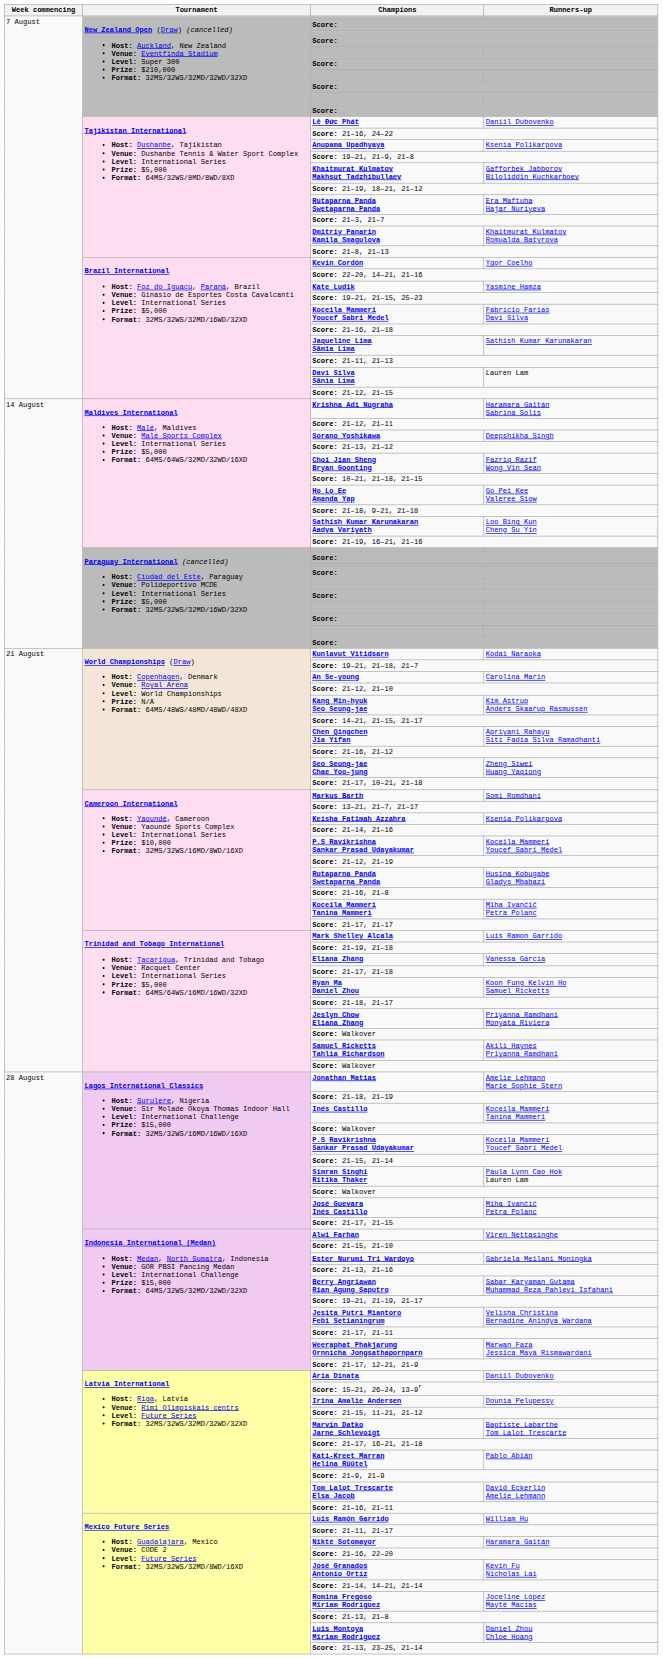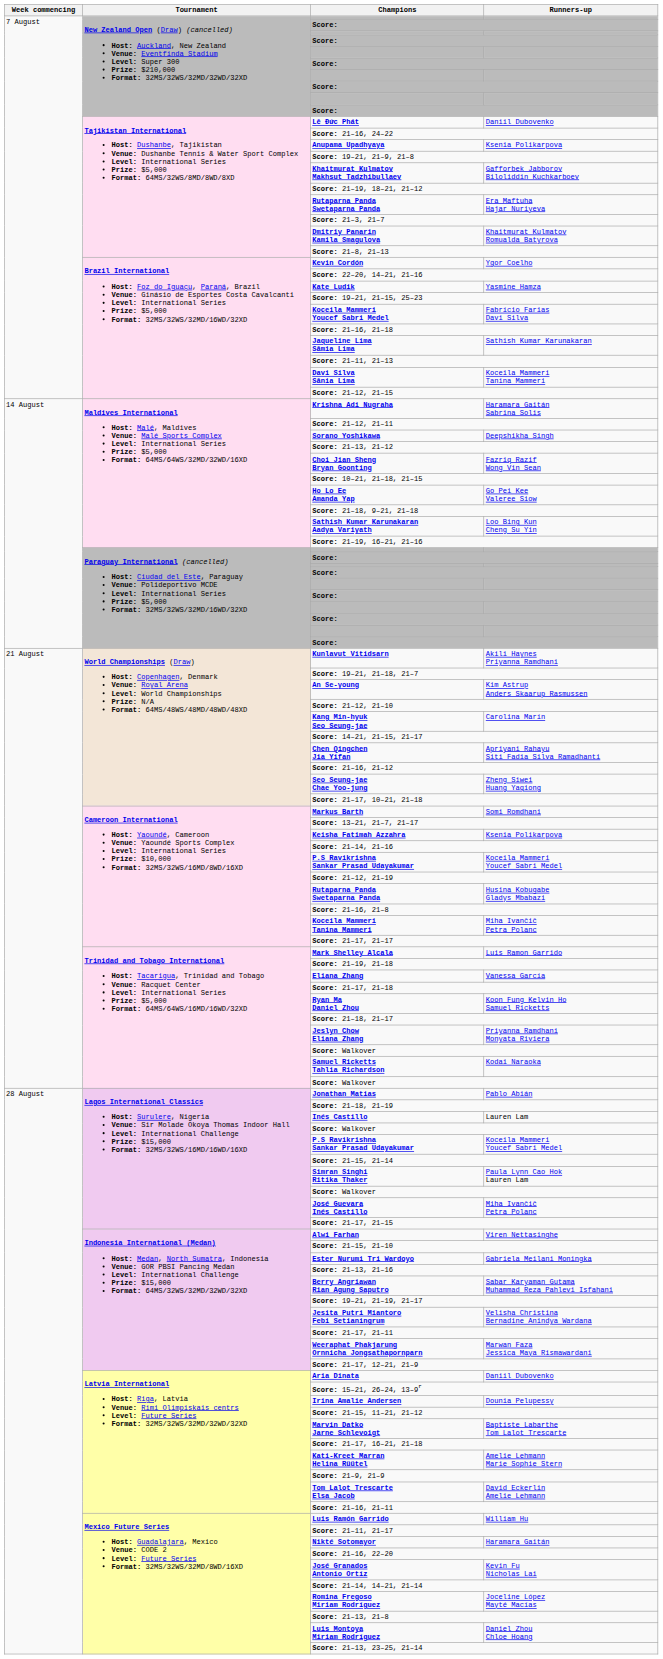 <table class="wikitable" style="font-size:80%">
 <tr>
 <th width="110">Week commencing</th>
 <th width="330">Tournament</th>
 <th width="250">Champions</th>
 <th width="250">Runners-up</th>
 </tr>
 <tr valign="top">
 <td rowspan="30">7 August</td>
 <td bgcolor="#BBBBBB" rowspan="10"><br><strong><a href='#'>New Zealand Open</a></strong> (<a href='#'>Draw</a>) <em>(cancelled)</em><ul><li><strong>Host:</strong> <a href='#'>Auckland</a>, New Zealand</li><li><strong>Venue:</strong> <a href='#'>Eventfinda Stadium</a></li><li><strong>Level:</strong> Super 300</li><li><strong>Prize:</strong> $210,000</li><li><strong>Format:</strong> 32MS/32WS/32MD/32WD/32XD</li></ul></td>
 <td bgcolor="#BBBBBB"><strong> </strong></td>
 <td bgcolor="#BBBBBB"></td>
 </tr>
 <tr bgcolor="#BBBBBB">
 <td colspan="2"><strong>Score:</strong></td>
 </tr>
 <tr valign="top" bgcolor="#BBBBBB">
 <td><strong> </strong></td>
 <td></td>
 </tr>
 <tr bgcolor="#BBBBBB">
 <td colspan="2"><strong>Score:</strong></td>
 </tr>
 <tr valign="top" bgcolor="#BBBBBB">
 <td><strong> <br> </strong></td>
 <td> <br></td>
 </tr>
 <tr bgcolor="#BBBBBB">
 <td colspan="2"><strong>Score:</strong></td>
 </tr>
 <tr valign="top" bgcolor="#BBBBBB">
 <td><strong> <br> </strong></td>
 <td> <br></td>
 </tr>
 <tr bgcolor="#BBBBBB">
 <td colspan="2"><strong>Score:</strong></td>
 </tr>
 <tr valign="top" bgcolor="#BBBBBB">
 <td><strong> <br> </strong></td>
 <td> <br></td>
 </tr>
 <tr bgcolor="#BBBBBB">
 <td colspan="2"><strong>Score:</strong></td>
 </tr>
 <tr valign="top">
 <td bgcolor="#FFDDF1" rowspan="10"><br><strong><a href='#'>Tajikistan International</a></strong><ul><li><strong>Host:</strong> <a href='#'>Dushanbe</a>, Tajikistan</li><li><strong>Venue:</strong> Dushanbe Tennis & Water Sport Complex</li><li><strong>Level:</strong> International Series</li><li><strong>Prize:</strong> $5,000</li><li><strong>Format:</strong> 64MS/32WS/8MD/8WD/8XD</li></ul></td>
 <td><strong> <a href='#'>Lê Đức Phát</a></strong></td>
 <td> <a href='#'>Daniil Dubovenko</a></td>
 </tr>
 <tr>
 <td colspan="2"><strong>Score:</strong> 21–16, 24–22</td>
 </tr>
 <tr valign="top">
 <td><strong> <a href='#'>Anupama Upadhyaya</a></strong></td>
 <td> <a href='#'>Ksenia Polikarpova</a></td>
 </tr>
 <tr>
 <td colspan="2"><strong>Score:</strong> 19–21, 21–9, 21–8</td>
 </tr>
 <tr valign="top">
 <td><strong> <a href='#'>Khaitmurat Kulmatov</a><br> <a href='#'>Makhsut Tadzhibullaev</a></strong></td>
 <td> <a href='#'>Gafforbek Jabborov</a><br> <a href='#'>Biloliddin Kuchkarboev</a></td>
 </tr>
 <tr>
 <td colspan="2"><strong>Score:</strong> 21–19, 18–21, 21–12</td>
 </tr>
 <tr valign="top">
 <td><strong> <a href='#'>Rutaparna Panda</a><br> <a href='#'>Swetaparna Panda</a></strong></td>
 <td> <a href='#'>Era Maftuha</a><br> <a href='#'>Hajar Nuriyeva</a></td>
 </tr>
 <tr>
 <td colspan="2"><strong>Score:</strong> 21–3, 21–7</td>
 </tr>
 <tr valign="top">
 <td><strong> <a href='#'>Dmitriy Panarin</a><br> <a href='#'>Kamila Smagulova</a></strong></td>
 <td> <a href='#'>Khaitmurat Kulmatov</a><br> <a href='#'>Romualda Batyrova</a></td>
 </tr>
 <tr>
 <td colspan="2"><strong>Score:</strong> 21–8, 21–13</td>
 </tr>
 <tr valign="top">
 <td bgcolor="#FFDDF1" rowspan="10"><br><strong><a href='#'>Brazil International</a></strong><ul><li><strong>Host:</strong> <a href='#'>Foz do Iguaçu</a>, <a href='#'>Paraná</a>, Brazil</li><li><strong>Venue:</strong> Ginásio de Esportes Costa Cavalcanti</li><li><strong>Level:</strong> International Series</li><li><strong>Prize:</strong> $5,000</li><li><strong>Format:</strong> 32MS/32WS/32MD/16WD/32XD</li></ul></td>
 <td><strong> <a href='#'>Kevin Cordón</a></strong></td>
 <td> <a href='#'>Ygor Coelho</a></td>
 </tr>
 <tr>
 <td colspan="2"><strong>Score:</strong> 22–20, 14–21, 21–16</td>
 </tr>
 <tr valign="top">
 <td><strong> <a href='#'>Kate Ludik</a></strong></td>
 <td> <a href='#'>Yasmine Hamza</a></td>
 </tr>
 <tr>
 <td colspan="2"><strong>Score:</strong> 19–21, 21–15, 25–23</td>
 </tr>
 <tr valign="top">
 <td><strong> <a href='#'>Koceila Mammeri</a><br> <a href='#'>Youcef Sabri Medel</a></strong></td>
 <td> <a href='#'>Fabrício Farias</a><br> <a href='#'>Davi Silva</a></td>
 </tr>
 <tr>
 <td colspan="2"><strong>Score:</strong> 21–16, 21–18</td>
 </tr>
 <tr valign="top">
 <td><strong> <a href='#'>Jaqueline Lima</a><br> <a href='#'>Sâmia Lima</a></strong></td>
 <td> <a href='#'>Sathish Kumar Karunakaran</a></td>
 </tr>
 <tr>
 <td colspan="2"><strong>Score:</strong> 21–11, 21–13</td>
 </tr>
 <tr valign="top">
 <td><strong> <a href='#'>Davi Silva</a><br> <a href='#'>Sânia Lima</a></strong></td>
-<td> Lauren Lam</td>
+<td> <a href='#'>Koceila Mammeri</a><br> <a href='#'>Tanina Mammeri</a></td>
 </tr>
 <tr>
 <td colspan="2"><strong>Score:</strong> 21–12, 21–15</td>
 </tr>
 <tr valign="top">
 <td rowspan="20">14 August</td>
 <td bgcolor="#FFDDF1" rowspan="10"><br><strong><a href='#'>Maldives International</a></strong><ul><li><strong>Host:</strong> <a href='#'>Malé</a>, Maldives</li><li><strong>Venue:</strong> <a href='#'>Malé Sports Complex</a></li><li><strong>Level:</strong> International Series</li><li><strong>Prize:</strong> $5,000</li><li><strong>Format:</strong> 64MS/64WS/32MD/32WD/16XD</li></ul></td>
 <td><strong> <a href='#'>Krishna Adi Nugraha</a></strong></td>
 <td> <a href='#'>Haramara Gaitán</a><br> <a href='#'>Sabrina Solis</a></td>
 </tr>
 <tr>
 <td colspan="2"><strong>Score:</strong> 21–12, 21–11</td>
 </tr>
 <tr valign="top">
 <td><strong> <a href='#'>Sorano Yoshikawa</a></strong></td>
 <td> <a href='#'>Deepshikha Singh</a></td>
 </tr>
 <tr>
 <td colspan="2"><strong>Score:</strong> 21–13, 21–12</td>
 </tr>
 <tr valign="top">
 <td><strong> <a href='#'>Choi Jian Sheng</a><br> <a href='#'>Bryan Goonting</a></strong></td>
 <td> <a href='#'>Fazriq Razif</a><br> <a href='#'>Wong Vin Sean</a></td>
 </tr>
 <tr>
 <td colspan="2"><strong>Score:</strong> 10–21, 21–18, 21–15</td>
 </tr>
 <tr valign="top">
 <td><strong> <a href='#'>Ho Lo Ee</a><br> <a href='#'>Amanda Yap</a></strong></td>
 <td> <a href='#'>Go Pei Kee</a><br> <a href='#'>Valeree Siow</a></td>
 </tr>
 <tr>
 <td colspan="2"><strong>Score:</strong> 21–18, 9–21, 21–18</td>
 </tr>
 <tr valign="top">
 <td><strong> <a href='#'>Sathish Kumar Karunakaran</a><br> <a href='#'>Aadya Variyath</a></strong></td>
 <td> <a href='#'>Loo Bing Kun</a><br> <a href='#'>Cheng Su Yin</a></td>
 </tr>
 <tr>
 <td colspan="2"><strong>Score:</strong> 21–19, 16–21, 21–16</td>
 </tr>
 <tr valign="top" bgcolor="#BBBBBB">
 <td bgcolor="#BBBBBB" rowspan="10"><br><strong><a href='#'>Paraguay International</a></strong> <em>(cancelled)</em><ul><li><strong>Host:</strong> <a href='#'>Ciudad del Este</a>, Paraguay</li><li><strong>Venue:</strong> Polideportivo MCDE</li><li><strong>Level:</strong> International Series</li><li><strong>Prize:</strong> $5,000</li><li><strong>Format:</strong> 32MS/32WS/32MD/16WD/32XD</li></ul></td>
 <td><strong> </strong></td>
 <td></td>
 </tr>
 <tr bgcolor="#BBBBBB">
 <td colspan="2"><strong>Score:</strong></td>
 </tr>
 <tr valign="top" bgcolor="#BBBBBB">
 <td><strong> </strong></td>
 <td></td>
 </tr>
 <tr bgcolor="#BBBBBB">
 <td colspan="2"><strong>Score:</strong></td>
 </tr>
 <tr valign="top" bgcolor="#BBBBBB">
 <td><strong> <br> </strong></td>
 <td> <br></td>
 </tr>
 <tr bgcolor="#BBBBBB">
 <td colspan="2"><strong>Score:</strong></td>
 </tr>
 <tr valign="top" bgcolor="#BBBBBB">
 <td><strong> <br> </strong></td>
 <td> <br></td>
 </tr>
 <tr bgcolor="#BBBBBB">
 <td colspan="2"><strong>Score:</strong></td>
 </tr>
 <tr valign="top" bgcolor="#BBBBBB">
 <td><strong> <br> </strong></td>
 <td> <br></td>
 </tr>
 <tr bgcolor="#BBBBBB">
 <td colspan="2"><strong>Score:</strong></td>
 </tr>
 <tr valign="top">
 <td rowspan="30">21 August</td>
 <td rowspan="10" bgcolor="#F3E6D7"><br><strong><a href='#'>World Championships</a></strong> (<a href='#'>Draw</a>)<ul><li><strong>Host:</strong> <a href='#'>Copenhagen</a>, Denmark</li><li><strong>Venue:</strong> <a href='#'>Royal Arena</a></li><li><strong>Level:</strong> World Championships</li><li><strong>Prize:</strong> N/A</li><li><strong>Format:</strong> 64MS/48WS/48MD/48WD/48XD</li></ul></td>
 <td><strong> <a href='#'>Kunlavut Vitidsarn</a></strong></td>
-<td> <a href='#'>Kodai Naraoka</a></td>
+<td> <a href='#'>Akili Haynes</a><br> <a href='#'>Priyanna Ramdhani</a></td>
 </tr>
 <tr>
 <td colspan="2"><strong>Score:</strong> 19–21, 21–18, 21–7</td>
 </tr>
 <tr valign="top">
 <td><strong> <a href='#'>An Se-young</a></strong></td>
-<td> <a href='#'>Carolina Marín</a></td>
+<td> <a href='#'>Kim Astrup</a><br> <a href='#'>Anders Skaarup Rasmussen</a></td>
 </tr>
 <tr>
 <td colspan="2"><strong>Score:</strong> 21–12, 21–10</td>
 </tr>
 <tr valign="top">
 <td><strong> <a href='#'>Kang Min-hyuk</a><br> <a href='#'>Seo Seung-jae</a></strong></td>
-<td> <a href='#'>Kim Astrup</a><br> <a href='#'>Anders Skaarup Rasmussen</a></td>
+<td> <a href='#'>Carolina Marín</a></td>
 </tr>
 <tr>
 <td colspan="2"><strong>Score:</strong> 14–21, 21–15, 21–17</td>
 </tr>
 <tr valign="top">
 <td><strong> <a href='#'>Chen Qingchen</a><br> <a href='#'>Jia Yifan</a></strong></td>
 <td> <a href='#'>Apriyani Rahayu</a><br> <a href='#'>Siti Fadia Silva Ramadhanti</a></td>
 </tr>
 <tr>
 <td colspan="2"><strong>Score:</strong> 21–16, 21–12</td>
 </tr>
 <tr valign="top">
 <td><strong> <a href='#'>Seo Seung-jae</a><br> <a href='#'>Chae Yoo-jung</a></strong></td>
 <td> <a href='#'>Zheng Siwei</a><br> <a href='#'>Huang Yaqiong</a></td>
 </tr>
 <tr>
 <td colspan="2"><strong>Score:</strong> 21–17, 10–21, 21–18</td>
 </tr>
 <tr valign="top">
 <td bgcolor="#FFDDF1" rowspan="10"><br><strong><a href='#'>Cameroon International</a></strong><ul><li><strong>Host:</strong> <a href='#'>Yaoundé</a>, Cameroon</li><li><strong>Venue:</strong> Yaoundé Sports Complex</li><li><strong>Level:</strong> International Series</li><li><strong>Prize:</strong> $10,000</li><li><strong>Format:</strong> 32MS/32WS/16MD/8WD/16XD</li></ul></td>
 <td><strong> <a href='#'>Markus Barth</a></strong></td>
 <td> <a href='#'>Somi Romdhani</a></td>
 </tr>
 <tr>
 <td colspan="2"><strong>Score:</strong> 13–21, 21–7, 21–17</td>
 </tr>
 <tr valign="top">
 <td><strong> <a href='#'>Keisha Fatimah Azzahra</a></strong></td>
 <td> <a href='#'>Ksenia Polikarpova</a></td>
 </tr>
 <tr>
 <td colspan="2"><strong>Score:</strong> 21–14, 21–16</td>
 </tr>
 <tr valign="top">
 <td><strong> <a href='#'>P.S Ravikrishna</a> <br> <a href='#'>Sankar Prasad Udayakumar</a></strong></td>
 <td> <a href='#'>Koceila Mammeri</a><br> <a href='#'>Youcef Sabri Medel</a></td>
 </tr>
 <tr>
 <td colspan="2"><strong>Score:</strong> 21–12, 21–19</td>
 </tr>
 <tr valign="top">
 <td><strong> <a href='#'>Rutaparna Panda</a><br> <a href='#'>Swetaparna Panda</a></strong></td>
 <td> <a href='#'>Husina Kobugabe</a><br> <a href='#'>Gladys Mbabazi</a></td>
 </tr>
 <tr>
 <td colspan="2"><strong>Score:</strong> 21–16, 21–8</td>
 </tr>
 <tr valign="top">
 <td><strong> <a href='#'>Koceila Mammeri</a><br> <a href='#'>Tanina Mammeri</a></strong></td>
 <td> <a href='#'>Miha Ivančič</a><br> <a href='#'>Petra Polanc</a></td>
 </tr>
 <tr>
 <td colspan="2"><strong>Score:</strong> 21–17, 21–17</td>
 </tr>
 <tr valign="top">
 <td bgcolor="#FFDDF1" rowspan="10"><br><strong><a href='#'>Trinidad and Tobago International</a></strong><ul><li><strong>Host:</strong> <a href='#'>Tacarigua</a>, Trinidad and Tobago</li><li><strong>Venue:</strong> Racquet Center</li><li><strong>Level:</strong> International Series</li><li><strong>Prize:</strong> $5,000</li><li><strong>Format:</strong> 64MS/64WS/16MD/16WD/32XD</li></ul></td>
 <td><strong> <a href='#'>Mark Shelley Alcala</a></strong></td>
 <td> <a href='#'>Luis Ramon Garrido</a></td>
 </tr>
 <tr>
 <td colspan="2"><strong>Score:</strong> 21–19, 21–18</td>
 </tr>
 <tr valign="top">
 <td><strong> <a href='#'>Eliana Zhang</a></strong></td>
 <td> <a href='#'>Vanessa García</a></td>
 </tr>
 <tr>
 <td colspan="2"><strong>Score:</strong> 21–17, 21–18</td>
 </tr>
 <tr valign="top">
 <td><strong> <a href='#'>Ryan Ma</a><br> <a href='#'>Daniel Zhou</a></strong></td>
 <td> <a href='#'>Koon Fung Kelvin Ho</a><br> <a href='#'>Samuel Ricketts</a></td>
 </tr>
 <tr>
 <td colspan="2"><strong>Score:</strong> 21–18, 21–17</td>
 </tr>
 <tr valign="top">
 <td><strong> <a href='#'>Jeslyn Chow</a><br> <a href='#'>Eliana Zhang</a></strong></td>
 <td> <a href='#'>Priyanna Ramdhani</a><br> <a href='#'>Monyata Riviera</a></td>
 </tr>
 <tr>
 <td colspan="2"><strong>Score:</strong> Walkover</td>
 </tr>
 <tr valign="top">
 <td><strong> <a href='#'>Samuel Ricketts</a><br> <a href='#'>Tahlia Richardson</a></strong></td>
-<td> <a href='#'>Akili Haynes</a><br> <a href='#'>Priyanna Ramdhani</a></td>
+<td> <a href='#'>Kodai Naraoka</a></td>
 </tr>
 <tr>
 <td colspan="2"><strong>Score:</strong> Walkover</td>
 </tr>
 <tr valign=top>
 <td rowspan="40">28 August</td>
 <td bgcolor="#F0CAF0" rowspan="10"><br><strong><a href='#'>Lagos International Classics</a></strong><ul><li><strong>Host:</strong> <a href='#'>Surulere</a>, Nigeria</li><li><strong>Venue:</strong> Sir Molade Okoya Thomas Indoor Hall</li><li><strong>Level:</strong> International Challenge</li><li><strong>Prize:</strong> $15,000</li><li><strong>Format:</strong> 32MS/32WS/16MD/16WD/16XD</li></ul></td>
 <td><strong> <a href='#'>Jonathan Matias</a></strong></td>
-<td> <a href='#'>Amelie Lehmann</a><br> <a href='#'>Marie Sophie Stern</a></td>
+<td> <a href='#'>Pablo Abián</a></td>
 </tr>
 <tr>
 <td colspan="2"><strong>Score:</strong> 21–18, 21–19</td>
 </tr>
 <tr valign="top">
 <td><strong> <a href='#'>Inés Castillo</a></strong></td>
-<td> <a href='#'>Koceila Mammeri</a><br> <a href='#'>Tanina Mammeri</a></td>
+<td> Lauren Lam</td>
 </tr>
 <tr>
 <td colspan="2"><strong>Score:</strong> Walkover</td>
 </tr>
 <tr valign="top">
 <td><strong> <a href='#'>P.S Ravikrishna</a><br> <a href='#'>Sankar Prasad Udayakumar</a></strong></td>
 <td> <a href='#'>Koceila Mammeri</a><br> <a href='#'>Youcef Sabri Medel</a></td>
 </tr>
 <tr>
 <td colspan="2"><strong>Score:</strong> 21–15, 21–14</td>
 </tr>
 <tr valign="top">
 <td><strong> <a href='#'>Simran Singhi</a><br> <a href='#'>Ritika Thaker</a></strong></td>
 <td> <a href='#'>Paula Lynn Cao Hok</a><br> Lauren Lam</td>
 </tr>
 <tr>
 <td colspan="2"><strong>Score:</strong> Walkover</td>
 </tr>
 <tr valign="top">
 <td><strong> <a href='#'>José Guevara</a><br> <a href='#'>Inés Castillo</a></strong></td>
 <td> <a href='#'>Miha Ivančič</a><br> <a href='#'>Petra Polanc</a></td>
 </tr>
 <tr>
 <td colspan="2"><strong>Score:</strong> 21–17, 21–15</td>
 </tr>
 <tr valign=top>
 <td bgcolor="#F0CAF0" rowspan="10"><br><strong><a href='#'>Indonesia International (Medan)</a></strong><ul><li><strong>Host:</strong> <a href='#'>Medan</a>, <a href='#'>North Sumatra</a>, Indonesia</li><li><strong>Venue:</strong> GOR PBSI Pancing Medan</li><li><strong>Level:</strong> International Challenge</li><li><strong>Prize:</strong> $15,000</li><li><strong>Format:</strong> 64MS/32WS/32MD/32WD/32XD</li></ul></td>
 <td><strong> <a href='#'>Alwi Farhan</a></strong></td>
 <td> <a href='#'>Viren Nettasinghe</a></td>
 </tr>
 <tr>
 <td colspan="2"><strong>Score:</strong> 21–15, 21–10</td>
 </tr>
 <tr valign="top">
 <td><strong> <a href='#'>Ester Nurumi Tri Wardoyo</a></strong></td>
 <td> <a href='#'>Gabriela Meilani Moningka</a></td>
 </tr>
 <tr>
 <td colspan="2"><strong>Score:</strong> 21–13, 21–16</td>
 </tr>
 <tr valign="top">
 <td><strong> <a href='#'>Berry Angriawan</a><br> <a href='#'>Rian Agung Saputro</a></strong></td>
 <td> <a href='#'>Sabar Karyaman Gutama</a><br> <a href='#'>Muhammad Reza Pahlevi Isfahani</a></td>
 </tr>
 <tr>
 <td colspan="2"><strong>Score:</strong> 19–21, 21–19, 21–17</td>
 </tr>
 <tr valign="top">
 <td><strong> <a href='#'>Jesita Putri Miantoro</a><br> <a href='#'>Febi Setianingrum</a></strong></td>
 <td> <a href='#'>Velisha Christina</a><br> <a href='#'>Bernadine Anindya Wardana</a></td>
 </tr>
 <tr>
 <td colspan="2"><strong>Score:</strong> 21–17, 21–11</td>
 </tr>
 <tr valign="top">
 <td><strong> <a href='#'>Weeraphat Phakjarung</a><br> <a href='#'>Ornnicha Jongsathapornparn</a></strong></td>
 <td> <a href='#'>Marwan Faza</a><br> <a href='#'>Jessica Maya Rismawardani</a></td>
 </tr>
 <tr>
 <td colspan="2"><strong>Score:</strong> 21–17, 12–21, 21–9</td>
 </tr>
 <tr valign=top>
 <td style="background:#FFFFA8;" rowspan="10"><br><strong><a href='#'>Latvia International</a></strong><ul><li><strong>Host:</strong> <a href='#'>Riga</a>, Latvia</li><li><strong>Venue:</strong> <a href='#'>Rimi Olimpiskais centrs</a></li><li><strong>Level:</strong> <a href='#'>Future Series</a></li><li><strong>Format:</strong> 32MS/32WS/32MD/32WD/32XD</li></ul></td>
 <td '><strong> <a href='#'>Aria Dinata</a></strong></td>
 <td> <a href='#'>Daniil Dubovenko</a></td>
 </tr>
 <tr>
 <td colspan="2"><strong>Score:</strong> 15–21, 26–24, 13–9<sup>r</sup></td>
 </tr>
 <tr valign="top">
 <td><strong> <a href='#'>Irina Amalie Andersen</a></strong></td>
 <td> <a href='#'>Dounia Pelupessy</a></td>
 </tr>
 <tr>
 <td colspan="2"><strong>Score:</strong> 21–15, 11–21, 21–12</td>
 </tr>
 <tr valign="top">
 <td><strong> <a href='#'>Marvin Datko</a><br> <a href='#'>Jarne Schlevoigt</a></strong></td>
 <td> <a href='#'>Baptiste Labarthe</a><br> <a href='#'>Tom Lalot Trescarte</a></td>
 </tr>
 <tr>
 <td colspan="2"><strong>Score:</strong> 21–17, 16–21, 21–18</td>
 </tr>
 <tr valign="top">
 <td><strong> <a href='#'>Kati-Kreet Marran</a><br> <a href='#'>Helina Rüütel</a></strong></td>
-<td> <a href='#'>Pablo Abián</a></td>
+<td> <a href='#'>Amelie Lehmann</a><br> <a href='#'>Marie Sophie Stern</a></td>
 </tr>
 <tr>
 <td colspan="2"><strong>Score:</strong> 21–9, 21–9</td>
 </tr>
 <tr valign="top">
 <td><strong> <a href='#'>Tom Lalot Trescarte</a><br> <a href='#'>Elsa Jacob</a></strong></td>
 <td> <a href='#'>David Eckerlin</a><br> <a href='#'>Amelie Lehmann</a></td>
 </tr>
 <tr>
 <td colspan="2"><strong>Score:</strong> 21–16, 21–11</td>
 </tr>
 <tr valign=top>
 <td style="background:#FFFFA8;" rowspan="10"><br><strong><a href='#'>Mexico Future Series</a></strong><ul><li><strong>Host:</strong> <a href='#'>Guadalajara</a>, Mexico</li><li><strong>Venue:</strong> CODE 2</li><li><strong>Level:</strong> <a href='#'>Future Series</a></li><li><strong>Format:</strong> 32MS/32WS/32MD/8WD/16XD</li></ul></td>
 <td><strong> <a href='#'>Luis Ramón Garrido</a></strong></td>
 <td> <a href='#'>William Hu</a></td>
 </tr>
 <tr>
 <td colspan="2"><strong>Score:</strong> 21–11, 21–17</td>
 </tr>
 <tr valign="top">
 <td><strong> <a href='#'>Nikté Sotomayor</a></strong></td>
 <td> <a href='#'>Haramara Gaitán</a></td>
 </tr>
 <tr>
 <td colspan="2"><strong>Score:</strong> 21–16, 22–20</td>
 </tr>
 <tr valign="top">
 <td><strong> <a href='#'>José Granados</a><br> <a href='#'>Antonio Ortíz</a></strong></td>
 <td> <a href='#'>Kevin Fu</a><br> <a href='#'>Nicholas Lai</a></td>
 </tr>
 <tr>
 <td colspan="2"><strong>Score:</strong> 21–14, 14–21, 21–14</td>
 </tr>
 <tr valign="top">
 <td><strong> <a href='#'>Romina Fregoso</a><br> <a href='#'>Miriam Rodríguez</a></strong></td>
 <td> <a href='#'>Joceline López</a><br> <a href='#'>Mayté Macías</a></td>
 </tr>
 <tr>
 <td colspan="2"><strong>Score:</strong> 21–13, 21–8</td>
 </tr>
 <tr valign="top">
 <td><strong> <a href='#'>Luis Montoya</a><br> <a href='#'>Miriam Rodríguez</a></strong></td>
 <td> <a href='#'>Daniel Zhou</a><br> <a href='#'>Chloe Hoang</a></td>
 </tr>
 <tr>
 <td colspan="2"><strong>Score:</strong> 21–13, 23–25, 21–14</td>
 </tr>
 </table>
